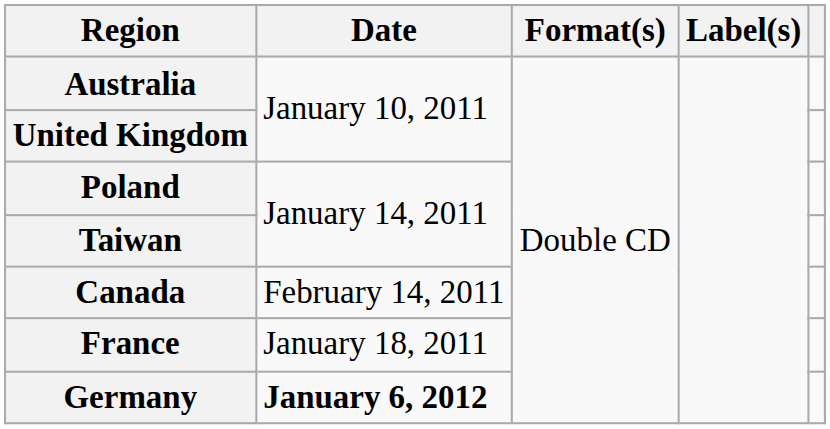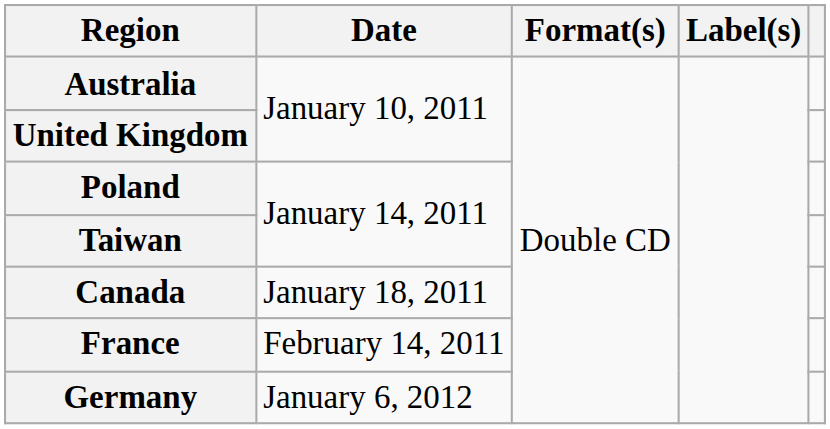 <table class="wikitable plainrowheaders">
 <tr>
 <th scope="col">Region</th>
 <th scope="col">Date</th>
 <th scope="col">Format(s)</th>
 <th scope="col">Label(s)</th>
 <th scope="col"></th>
 </tr>
 <tr>
 <th scope="row">Australia</th>
 <td rowspan="2">January 10, 2011</td>
 <td rowspan="7">Double CD</td>
 <td rowspan="7"></td>
 <td></td>
 </tr>
 <tr>
 <th scope="row">United Kingdom</th>
 <td></td>
 </tr>
 <tr>
 <th scope="row">Poland</th>
 <td rowspan="2">January 14, 2011</td>
 <td></td>
 </tr>
 <tr>
 <th scope="row">Taiwan</th>
 <td></td>
 </tr>
 <tr>
 <th scope="row">Canada</th>
+<td>January 18, 2011</td>
+<td></td>
+</tr>
+<tr>
+<th scope="row">France</th>
 <td>February 14, 2011</td>
 <td></td>
 </tr>
 <tr>
-<th scope="row">France</th>
-<td>January 18, 2011</td>
-<td></td>
-</tr>
-<tr>
 <th scope="row">Germany</th>
-<td><strong>January 6, 2012</strong></td>
+<td>January 6, 2012</td>
 <td></td>
 </tr>
 </table>
